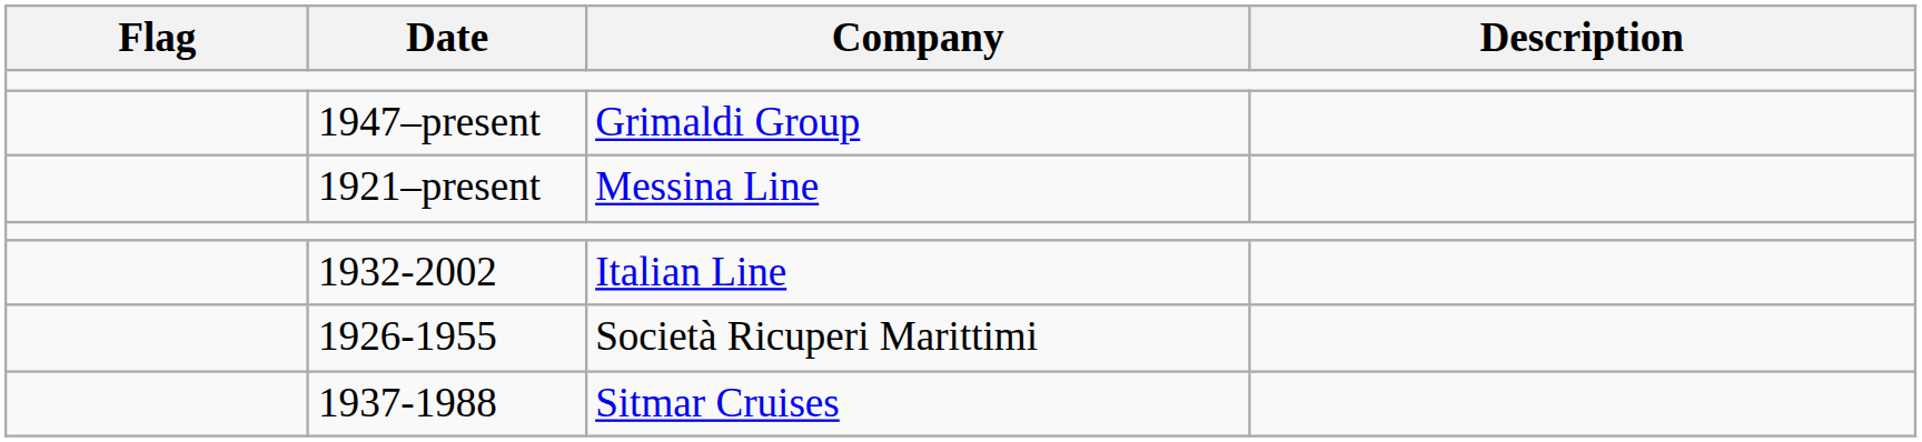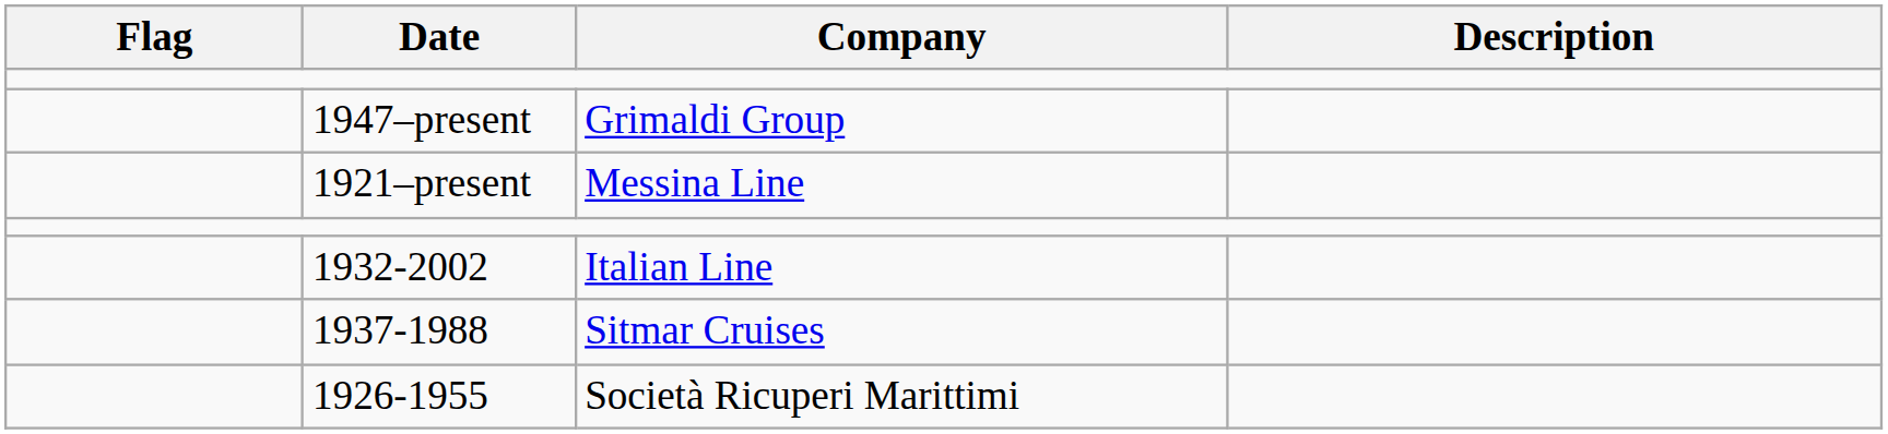 <table class="wikitable">
 <tr>
 <th width="110">Flag</th>
 <th width="100">Date</th>
 <th width="250">Company</th>
 <th width="250">Description</th>
 </tr>
 <tr>
 <td colspan="4"></td>
 </tr>
 <tr>
 <td></td>
 <td>1947–present</td>
 <td><a href='#'>Grimaldi Group</a></td>
 <td></td>
 </tr>
 <tr>
 <td></td>
 <td>1921–present</td>
 <td><a href='#'>Messina Line</a></td>
 <td></td>
 </tr>
 <tr>
 <td colspan="4"></td>
 </tr>
 <tr>
 <td></td>
 <td>1932-2002</td>
 <td><a href='#'>Italian Line</a></td>
 <td></td>
 </tr>
 <tr>
 <td></td>
+<td>1937-1988</td>
+<td><a href='#'>Sitmar Cruises</a></td>
+<td></td>
+</tr>
+<tr>
+<td></td>
 <td>1926-1955</td>
 <td>Società Ricuperi Marittimi</td>
 <td></td>
 </tr>
-<tr>
-<td></td>
-<td>1937-1988</td>
-<td><a href='#'>Sitmar Cruises</a></td>
-<td></td>
-</tr>
 </table>
